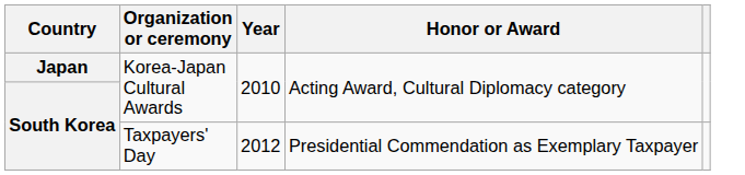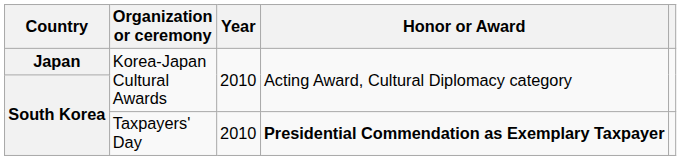 <table class="wikitable plainrowheaders sortable" style="margin-right: 0;">
 <tr>
 <th scope="col">Country</th>
 <th scope="col">Organization or ceremony</th>
 <th scope="col">Year</th>
 <th scope="col">Honor or Award</th>
 <th scope="col" class="unsortable"></th>
 </tr>
 <tr>
 <th scope="row">Japan</th>
 <td rowspan="2" width="15em">Korea-Japan Cultural Awards</td>
 <td style="text-align:center" rowspan="2">2010</td>
 <td rowspan="2">Acting Award, Cultural Diplomacy category</td>
 <td style="text-align:center" rowspan="2"></td>
 </tr>
 <tr>
 <th scope="row" rowspan="2">South Korea</th>
 </tr>
 <tr>
 <td>Taxpayers' Day</td>
-<td style="text-align:center">2012</td>
-<td>Presidential Commendation as Exemplary Taxpayer</td>
+<td style="text-align:center">2010</td>
+<td><strong>Presidential Commendation as Exemplary Taxpayer</strong></td>
 <td style="text-align:center;"></td>
 </tr>
 </table>
